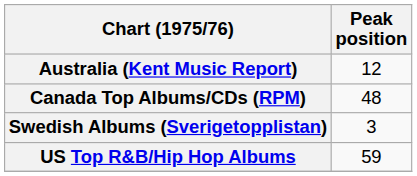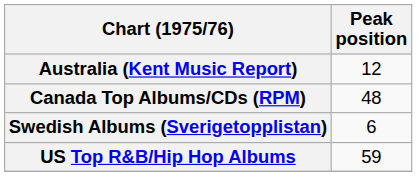 <table class="wikitable sortable plainrowheaders">
 <tr>
 <th style="text-align:center;">Chart (1975/76)</th>
 <th style="text-align:center;">Peak<br>position</th>
 </tr>
 <tr>
 <th scope="row">Australia (<a href='#'>Kent Music Report</a>)</th>
 <td style="text-align:center;">12</td>
 </tr>
 <tr>
 <th scope="row">Canada Top Albums/CDs (<a href='#'>RPM</a>)</th>
 <td align="center">48</td>
 </tr>
 <tr>
 <th scope="row">Swedish Albums (<a href='#'>Sverigetopplistan</a>)</th>
-<td align="center">3</td>
+<td align="center">6</td>
 </tr>
 <tr>
 <th scope="row">US <a href='#'>Top R&B/Hip Hop Albums</a></th>
 <td align="center">59</td>
 </tr>
 <tr>
 </tr>
 </table>
